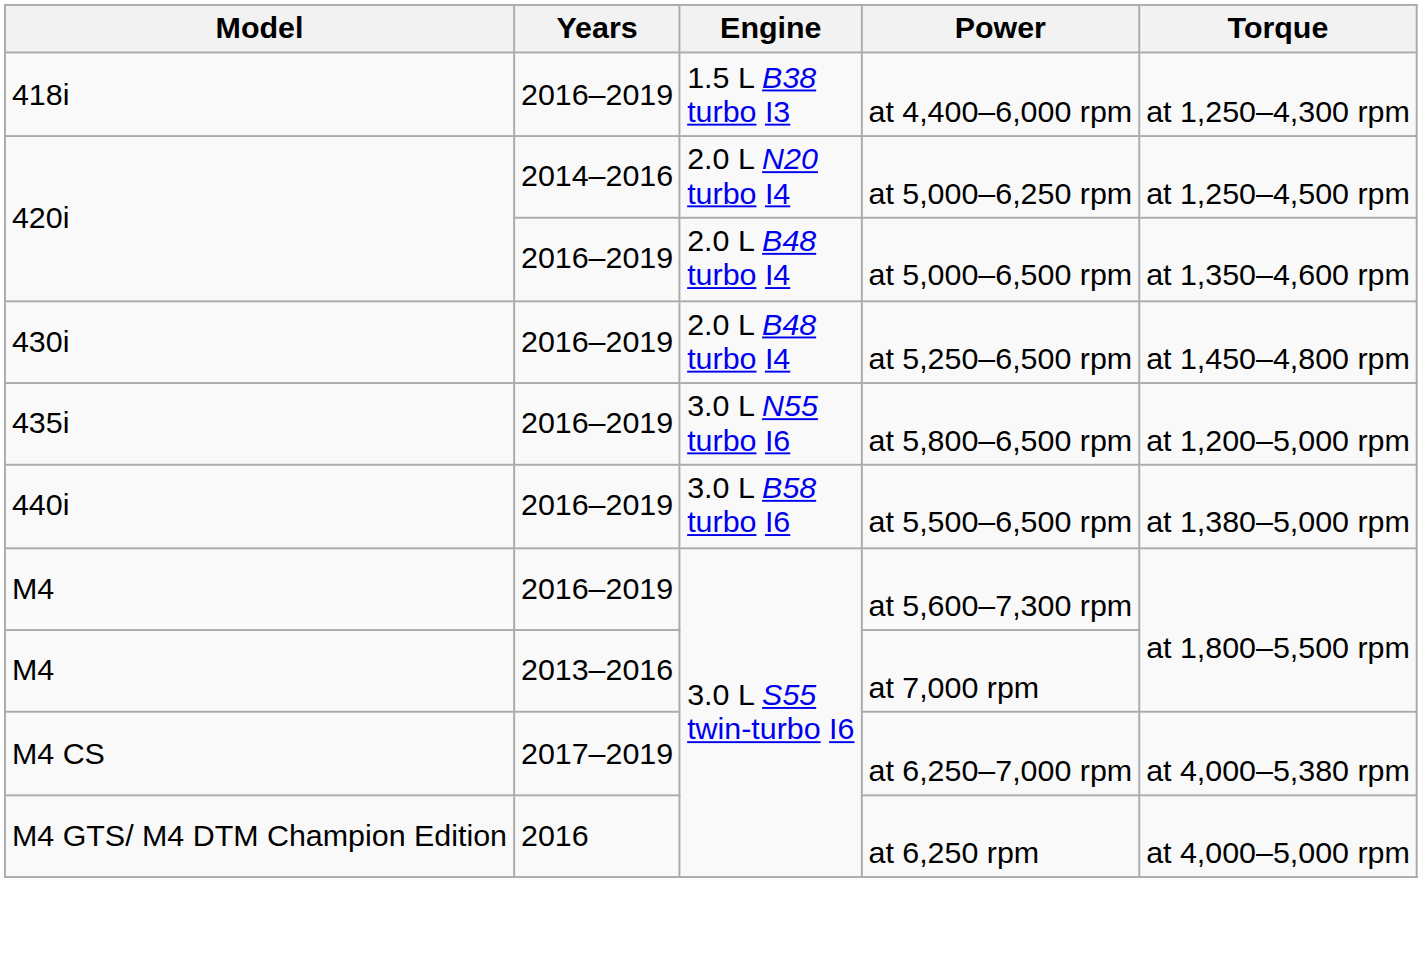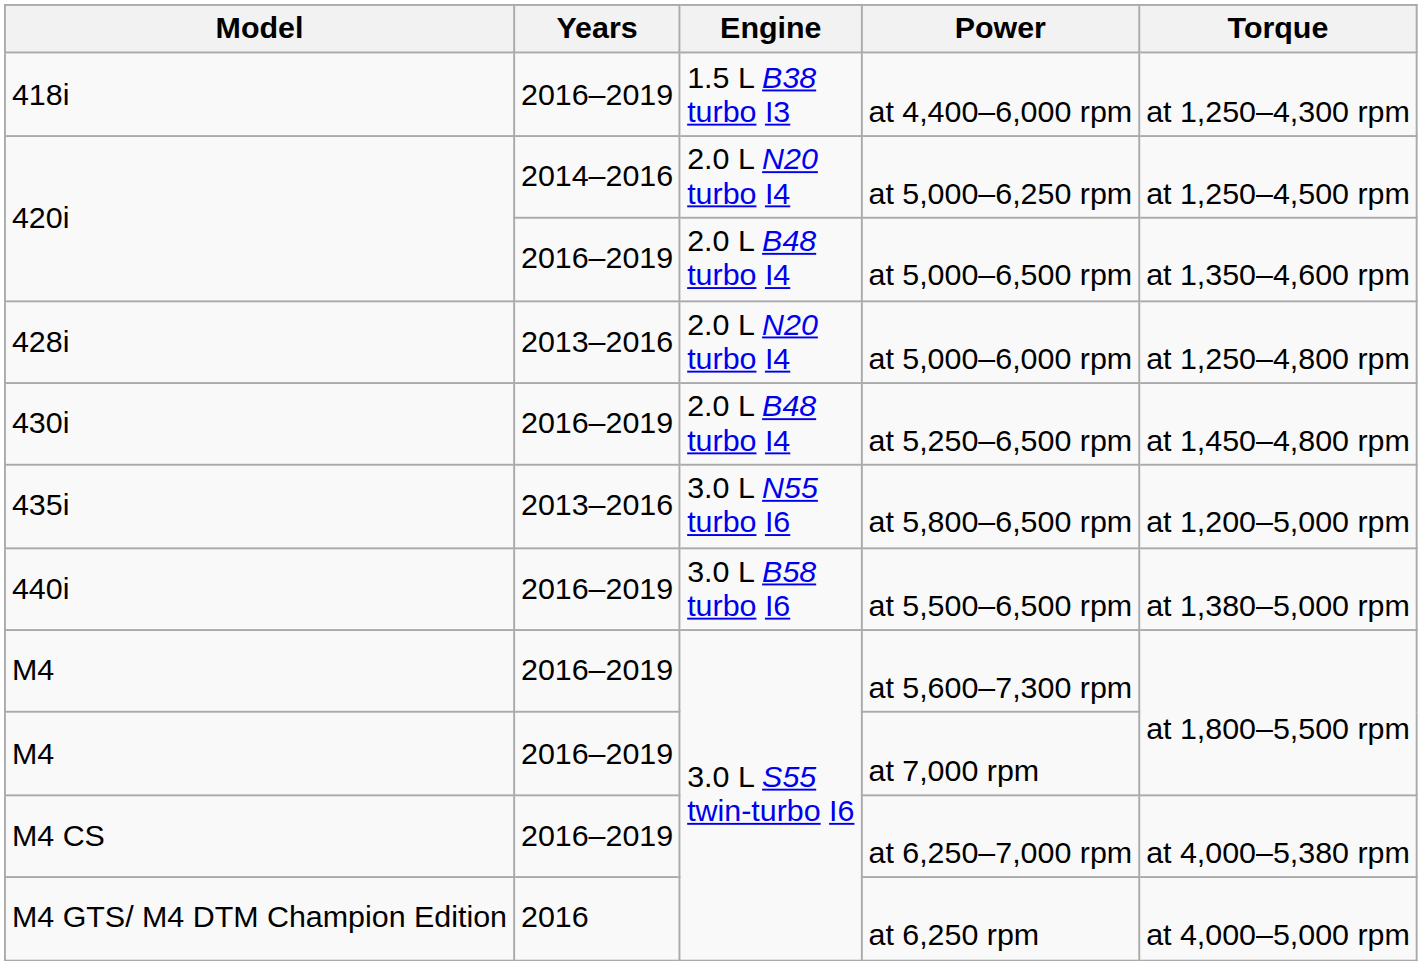 <table class="wikitable sortable">
 <tr>
 <th>Model</th>
 <th>Years</th>
 <th>Engine</th>
 <th>Power</th>
 <th>Torque</th>
 </tr>
 <tr>
 <td>418i</td>
 <td>2016–2019</td>
 <td>1.5 L <em><a href='#'>B38</a></em> <br> <a href='#'>turbo</a> <a href='#'>I3</a></td>
 <td> <br> at 4,400–6,000 rpm</td>
 <td> <br> at 1,250–4,300 rpm</td>
 </tr>
 <tr>
 <td rowspan=2>420i</td>
 <td>2014–2016</td>
 <td>2.0 L <em><a href='#'>N20</a></em> <br> <a href='#'>turbo</a> <a href='#'>I4</a></td>
 <td> <br> at 5,000–6,250 rpm</td>
 <td> <br> at 1,250–4,500 rpm</td>
 </tr>
 <tr>
 <td>2016–2019</td>
 <td>2.0 L <em><a href='#'>B48</a></em> <br> <a href='#'>turbo</a> <a href='#'>I4</a></td>
 <td> <br> at 5,000–6,500 rpm</td>
 <td> <br> at 1,350–4,600 rpm</td>
 </tr>
 <tr>
+<td>428i</td>
+<td>2013–2016</td>
+<td>2.0 L <em><a href='#'>N20</a></em> <br> <a href='#'>turbo</a> <a href='#'>I4</a></td>
+<td> <br> at 5,000–6,000 rpm</td>
+<td> <br> at 1,250–4,800 rpm</td>
+</tr>
+<tr>
 <td>430i</td>
 <td>2016–2019</td>
 <td>2.0 L <em><a href='#'>B48</a></em> <br> <a href='#'>turbo</a> <a href='#'>I4</a></td>
 <td> <br> at 5,250–6,500 rpm</td>
 <td> <br> at 1,450–4,800 rpm</td>
 </tr>
 <tr>
 <td>435i</td>
-<td>2016–2019</td>
+<td>2013–2016</td>
 <td>3.0 L <em><a href='#'>N55</a></em> <br> <a href='#'>turbo</a> <a href='#'>I6</a></td>
 <td> <br> at 5,800–6,500 rpm</td>
 <td> <br> at 1,200–5,000 rpm</td>
 </tr>
 <tr>
 <td>440i</td>
 <td>2016–2019</td>
 <td>3.0 L <em><a href='#'>B58</a></em> <br> <a href='#'>turbo</a> <a href='#'>I6</a></td>
 <td> <br> at 5,500–6,500 rpm</td>
 <td> <br> at 1,380–5,000 rpm</td>
 </tr>
 <tr>
 <td>M4</td>
 <td>2016–2019</td>
 <td rowspan="4">3.0 L <em><a href='#'>S55</a></em> <br> <a href='#'>twin-turbo</a> <a href='#'>I6</a></td>
 <td> <br> at 5,600–7,300 rpm</td>
 <td rowspan="2"> <br> at 1,800–5,500 rpm</td>
 </tr>
 <tr>
 <td>M4 </td>
-<td>2013–2016</td>
+<td>2016–2019</td>
 <td> <br> at 7,000 rpm</td>
 </tr>
 <tr>
 <td>M4 CS</td>
-<td>2017–2019</td>
+<td>2016–2019</td>
 <td> <br> at 6,250–7,000 rpm</td>
 <td> <br> at 4,000–5,380 rpm</td>
 </tr>
 <tr>
 <td>M4 GTS/ M4 DTM Champion Edition</td>
 <td>2016</td>
 <td> <br> at 6,250 rpm</td>
 <td> <br> at 4,000–5,000 rpm</td>
 </tr>
 </table>
